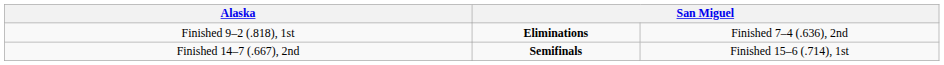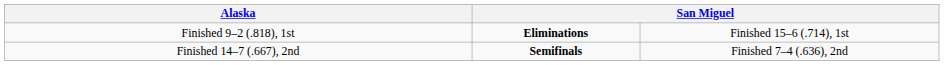 <table class=wikitable width=100%>
 <tr align=center>
 <th colspan=2 width=45%><a href='#'>Alaska</a></th>
 <th colspan=2 width=45%><a href='#'>San Miguel</a></th>
 </tr>
 <tr align=center>
 <td>Finished 9–2 (.818), 1st</td>
 <td colspan=2><strong>Eliminations</strong></td>
-<td>Finished 7–4 (.636), 2nd</td>
+<td>Finished 15–6 (.714), 1st</td>
 </tr>
 <tr align=center>
 <td rowspan=1>Finished 14–7 (.667), 2nd</td>
 <td colspan=2><strong>Semifinals</strong></td>
-<td>Finished 15–6 (.714), 1st</td>
+<td>Finished 7–4 (.636), 2nd</td>
 </tr>
 </table>
